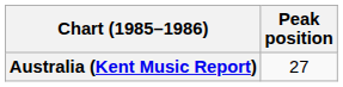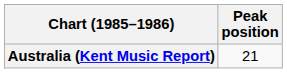 <table class="wikitable sortable plainrowheaders">
 <tr>
 <th>Chart (1985–1986)</th>
 <th>Peak<br>position</th>
 </tr>
 <tr>
 <th scope="row">Australia (<a href='#'>Kent Music Report</a>)</th>
-<td style="text-align:center;">27</td>
+<td style="text-align:center;">21</td>
 </tr>
 </table>
